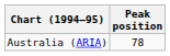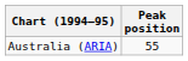 <table class="wikitable">
 <tr>
 <th align="left">Chart (1994–95)</th>
 <th align="left">Peak<br>position</th>
 </tr>
 <tr>
 <td align="left">Australia (<a href='#'>ARIA</a>)</td>
-<td style="text-align:center;">78</td>
+<td style="text-align:center;">55</td>
 </tr>
 </table>
